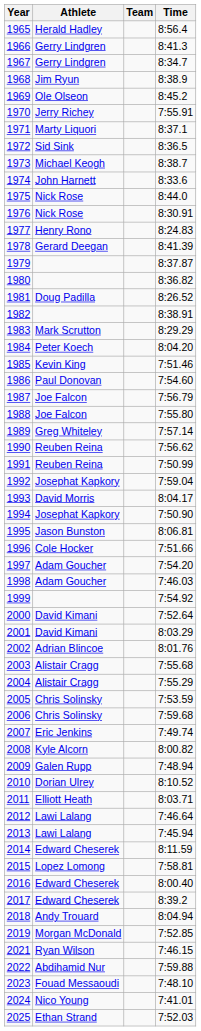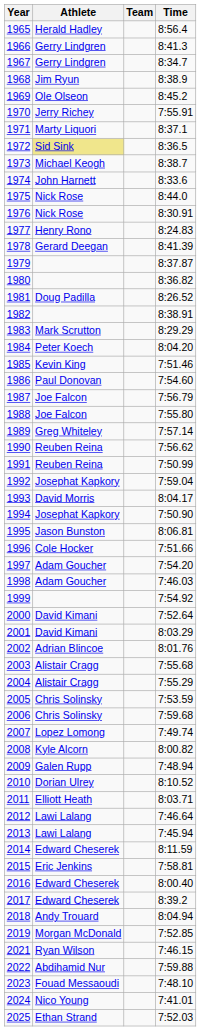 <table class="wikitable sortable">
 <tr>
 <th>Year</th>
 <th>Athlete</th>
 <th>Team</th>
 <th>Time</th>
 </tr>
 <tr>
 <td><a href='#'>1965</a></td>
 <td><a href='#'>Herald Hadley</a></td>
 <td></td>
 <td>8:56.4 </td>
 </tr>
 <tr>
 <td><a href='#'>1966</a></td>
 <td><a href='#'>Gerry Lindgren</a></td>
 <td></td>
 <td>8:41.3 </td>
 </tr>
 <tr>
 <td><a href='#'>1967</a></td>
 <td><a href='#'>Gerry Lindgren</a></td>
 <td></td>
 <td>8:34.7 </td>
 </tr>
 <tr>
 <td><a href='#'>1968</a></td>
 <td><a href='#'>Jim Ryun</a></td>
 <td></td>
 <td>8:38.9 </td>
 </tr>
 <tr>
 <td><a href='#'>1969</a></td>
 <td><a href='#'>Ole Olseon</a></td>
 <td></td>
 <td>8:45.2 </td>
 </tr>
 <tr>
 <td><a href='#'>1970</a></td>
 <td><a href='#'>Jerry Richey</a></td>
 <td></td>
 <td>7:55.91</td>
 </tr>
 <tr>
 <td><a href='#'>1971</a></td>
 <td><a href='#'>Marty Liquori</a></td>
 <td></td>
 <td>8:37.1 </td>
 </tr>
 <tr>
 <td><a href='#'>1972</a></td>
-<td><a href='#'>Sid Sink</a></td>
+<td style="background: khaki;"><a href='#'>Sid Sink</a></td>
 <td></td>
 <td>8:36.5 </td>
 </tr>
 <tr>
 <td><a href='#'>1973</a></td>
 <td><a href='#'>Michael Keogh</a></td>
 <td></td>
 <td>8:38.7 </td>
 </tr>
 <tr>
 <td><a href='#'>1974</a></td>
 <td><a href='#'>John Harnett</a></td>
 <td></td>
 <td>8:33.6 </td>
 </tr>
 <tr>
 <td><a href='#'>1975</a></td>
 <td><a href='#'>Nick Rose</a></td>
 <td></td>
 <td>8:44.0 </td>
 </tr>
 <tr>
 <td><a href='#'>1976</a></td>
 <td><a href='#'>Nick Rose</a></td>
 <td></td>
 <td>8:30.91 </td>
 </tr>
 <tr>
 <td><a href='#'>1977</a></td>
 <td><a href='#'>Henry Rono</a></td>
 <td></td>
 <td>8:24.83 </td>
 </tr>
 <tr>
 <td><a href='#'>1978</a></td>
 <td><a href='#'>Gerard Deegan</a></td>
 <td></td>
 <td>8:41.39 </td>
 </tr>
 <tr>
 <td><a href='#'>1979</a></td>
 <td></td>
 <td></td>
 <td>8:37.87 </td>
 </tr>
 <tr>
 <td><a href='#'>1980</a></td>
 <td></td>
 <td></td>
 <td>8:36.82 </td>
 </tr>
 <tr>
 <td><a href='#'>1981</a></td>
 <td><a href='#'>Doug Padilla</a></td>
 <td></td>
 <td>8:26.52 </td>
 </tr>
 <tr>
 <td><a href='#'>1982</a></td>
 <td></td>
 <td></td>
 <td>8:38.91 </td>
 </tr>
 <tr>
 <td><a href='#'>1983</a></td>
 <td><a href='#'>Mark Scrutton</a></td>
 <td></td>
 <td>8:29.29 </td>
 </tr>
 <tr>
 <td><a href='#'>1984</a></td>
 <td><a href='#'>Peter Koech</a></td>
 <td></td>
 <td>8:04.20</td>
 </tr>
 <tr>
 <td><a href='#'>1985</a></td>
 <td><a href='#'>Kevin King</a></td>
 <td></td>
 <td>7:51.46</td>
 </tr>
 <tr>
 <td><a href='#'>1986</a></td>
 <td><a href='#'>Paul Donovan</a></td>
 <td></td>
 <td>7:54.60</td>
 </tr>
 <tr>
 <td><a href='#'>1987</a></td>
 <td><a href='#'>Joe Falcon</a></td>
 <td></td>
 <td>7:56.79</td>
 </tr>
 <tr>
 <td><a href='#'>1988</a></td>
 <td><a href='#'>Joe Falcon</a></td>
 <td></td>
 <td>7:55.80</td>
 </tr>
 <tr>
 <td><a href='#'>1989</a></td>
 <td><a href='#'>Greg Whiteley</a></td>
 <td></td>
 <td>7:57.14</td>
 </tr>
 <tr>
 <td><a href='#'>1990</a></td>
 <td><a href='#'>Reuben Reina</a></td>
 <td></td>
 <td>7:56.62</td>
 </tr>
 <tr>
 <td><a href='#'>1991</a></td>
 <td><a href='#'>Reuben Reina</a></td>
 <td></td>
 <td>7:50.99</td>
 </tr>
 <tr>
 <td><a href='#'>1992</a></td>
 <td><a href='#'>Josephat Kapkory</a></td>
 <td></td>
 <td>7:59.04</td>
 </tr>
 <tr>
 <td><a href='#'>1993</a></td>
 <td><a href='#'>David Morris</a></td>
 <td></td>
 <td>8:04.17</td>
 </tr>
 <tr>
 <td><a href='#'>1994</a></td>
 <td><a href='#'>Josephat Kapkory</a></td>
 <td></td>
 <td>7:50.90</td>
 </tr>
 <tr>
 <td><a href='#'>1995</a></td>
 <td><a href='#'>Jason Bunston</a></td>
 <td></td>
 <td>8:06.81</td>
 </tr>
 <tr>
 <td><a href='#'>1996</a></td>
 <td><a href='#'>Cole Hocker</a></td>
 <td></td>
 <td>7:51.66</td>
 </tr>
 <tr>
 <td><a href='#'>1997</a></td>
 <td><a href='#'>Adam Goucher</a></td>
 <td></td>
 <td>7:54.20</td>
 </tr>
 <tr>
 <td><a href='#'>1998</a></td>
 <td><a href='#'>Adam Goucher</a></td>
 <td></td>
 <td>7:46.03</td>
 </tr>
 <tr>
 <td><a href='#'>1999</a></td>
 <td></td>
 <td></td>
 <td>7:54.92</td>
 </tr>
 <tr>
 <td><a href='#'>2000</a></td>
 <td><a href='#'>David Kimani</a></td>
 <td></td>
 <td>7:52.64</td>
 </tr>
 <tr>
 <td><a href='#'>2001</a></td>
 <td><a href='#'>David Kimani</a></td>
 <td></td>
 <td>8:03.29</td>
 </tr>
 <tr>
 <td><a href='#'>2002</a></td>
 <td><a href='#'>Adrian Blincoe</a></td>
 <td></td>
 <td>8:01.76</td>
 </tr>
 <tr>
 <td><a href='#'>2003</a></td>
 <td><a href='#'>Alistair Cragg</a></td>
 <td></td>
 <td>7:55.68</td>
 </tr>
 <tr>
 <td><a href='#'>2004</a></td>
 <td><a href='#'>Alistair Cragg</a></td>
 <td></td>
 <td>7:55.29</td>
 </tr>
 <tr>
 <td><a href='#'>2005</a></td>
 <td><a href='#'>Chris Solinsky</a></td>
 <td></td>
 <td>7:53.59</td>
 </tr>
 <tr>
 <td><a href='#'>2006</a></td>
 <td><a href='#'>Chris Solinsky</a></td>
 <td></td>
 <td>7:59.68</td>
 </tr>
 <tr>
 <td><a href='#'>2007</a></td>
-<td><a href='#'>Eric Jenkins</a></td>
+<td><a href='#'>Lopez Lomong</a></td>
 <td></td>
 <td>7:49.74</td>
 </tr>
 <tr>
 <td><a href='#'>2008</a></td>
 <td><a href='#'>Kyle Alcorn</a></td>
 <td></td>
 <td>8:00.82</td>
 </tr>
 <tr>
 <td><a href='#'>2009</a></td>
 <td><a href='#'>Galen Rupp</a></td>
 <td></td>
 <td>7:48.94</td>
 </tr>
 <tr>
 <td><a href='#'>2010</a></td>
 <td><a href='#'>Dorian Ulrey</a></td>
 <td></td>
 <td>8:10.52</td>
 </tr>
 <tr>
 <td><a href='#'>2011</a></td>
 <td><a href='#'>Elliott Heath</a></td>
 <td></td>
 <td>8:03.71</td>
 </tr>
 <tr>
 <td><a href='#'>2012</a></td>
 <td><a href='#'>Lawi Lalang</a></td>
 <td></td>
 <td>7:46.64</td>
 </tr>
 <tr>
 <td><a href='#'>2013</a></td>
 <td><a href='#'>Lawi Lalang</a></td>
 <td></td>
 <td>7:45.94</td>
 </tr>
 <tr>
 <td><a href='#'>2014</a></td>
 <td><a href='#'>Edward Cheserek</a></td>
 <td></td>
 <td>8:11.59 </td>
 </tr>
 <tr>
 <td><a href='#'>2015</a></td>
-<td><a href='#'>Lopez Lomong</a></td>
+<td><a href='#'>Eric Jenkins</a></td>
 <td></td>
 <td>7:58.81</td>
 </tr>
 <tr>
 <td><a href='#'>2016</a></td>
 <td><a href='#'>Edward Cheserek</a></td>
 <td></td>
 <td>8:00.40</td>
 </tr>
 <tr>
 <td><a href='#'>2017</a></td>
 <td><a href='#'>Edward Cheserek</a></td>
 <td></td>
 <td>8:39.2 </td>
 </tr>
 <tr>
 <td><a href='#'>2018</a></td>
 <td><a href='#'>Andy Trouard</a></td>
 <td></td>
 <td>8:04.94</td>
 </tr>
 <tr>
 <td><a href='#'>2019</a></td>
 <td><a href='#'>Morgan McDonald</a></td>
 <td></td>
 <td>7:52.85</td>
 </tr>
 <tr>
 <td><a href='#'>2021</a></td>
 <td><a href='#'>Ryan Wilson</a></td>
 <td></td>
 <td>7:46.15</td>
 </tr>
 <tr>
 <td><a href='#'>2022</a></td>
 <td><a href='#'>Abdihamid Nur</a></td>
 <td></td>
 <td>7:59.88</td>
 </tr>
 <tr>
 <td><a href='#'>2023</a></td>
 <td><a href='#'>Fouad Messaoudi</a></td>
 <td></td>
 <td>7:48.10 </td>
 </tr>
 <tr>
 <td><a href='#'>2024</a></td>
 <td><a href='#'>Nico Young</a></td>
 <td></td>
 <td>7:41.01</td>
 </tr>
 <tr>
 <td><a href='#'>2025</a></td>
 <td><a href='#'>Ethan Strand</a></td>
 <td></td>
 <td>7:52.03</td>
 </tr>
 </table>
